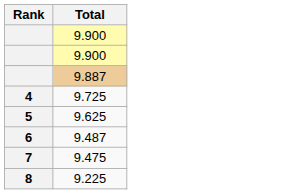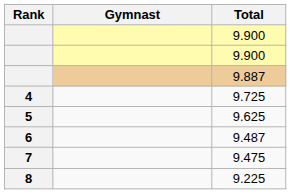 <table class="wikitable sortable" style="text-align:center; font-size:95%">
 <tr>
 <th scope="col" style="width:50px;">Rank</th>
+<th scope="col" style="width:180px;">Gymnast</th>
 <th scope="col" style="width:80px;">Total</th>
 </tr>
 <tr style="background:#fffcaf;">
 <th scope=row style="text-align:center"></th>
+<td style="text-align:left;"></td>
 <td>9.900</td>
 </tr>
 <tr style="background:#fffcaf;">
 <th scope=row style="text-align:center"></th>
+<td style="text-align:left;"></td>
 <td>9.900</td>
 </tr>
 <tr style="background:#ec9;">
 <th scope=row style="text-align:center"></th>
+<td style="text-align:left;"></td>
 <td>9.887</td>
 </tr>
 <tr>
 <th scope=row style="text-align:center">4</th>
+<td style="text-align:left;"></td>
 <td>9.725</td>
 </tr>
 <tr>
 <th scope=row style="text-align:center">5</th>
+<td style="text-align:left;"></td>
 <td>9.625</td>
 </tr>
 <tr>
 <th scope=row style="text-align:center">6</th>
+<td style="text-align:left;"></td>
 <td>9.487</td>
 </tr>
 <tr>
 <th scope=row style="text-align:center">7</th>
+<td style="text-align:left;"></td>
 <td>9.475</td>
 </tr>
 <tr>
 <th scope=row style="text-align:center">8</th>
+<td style="text-align:left;"></td>
 <td>9.225</td>
 </tr>
 </table>
